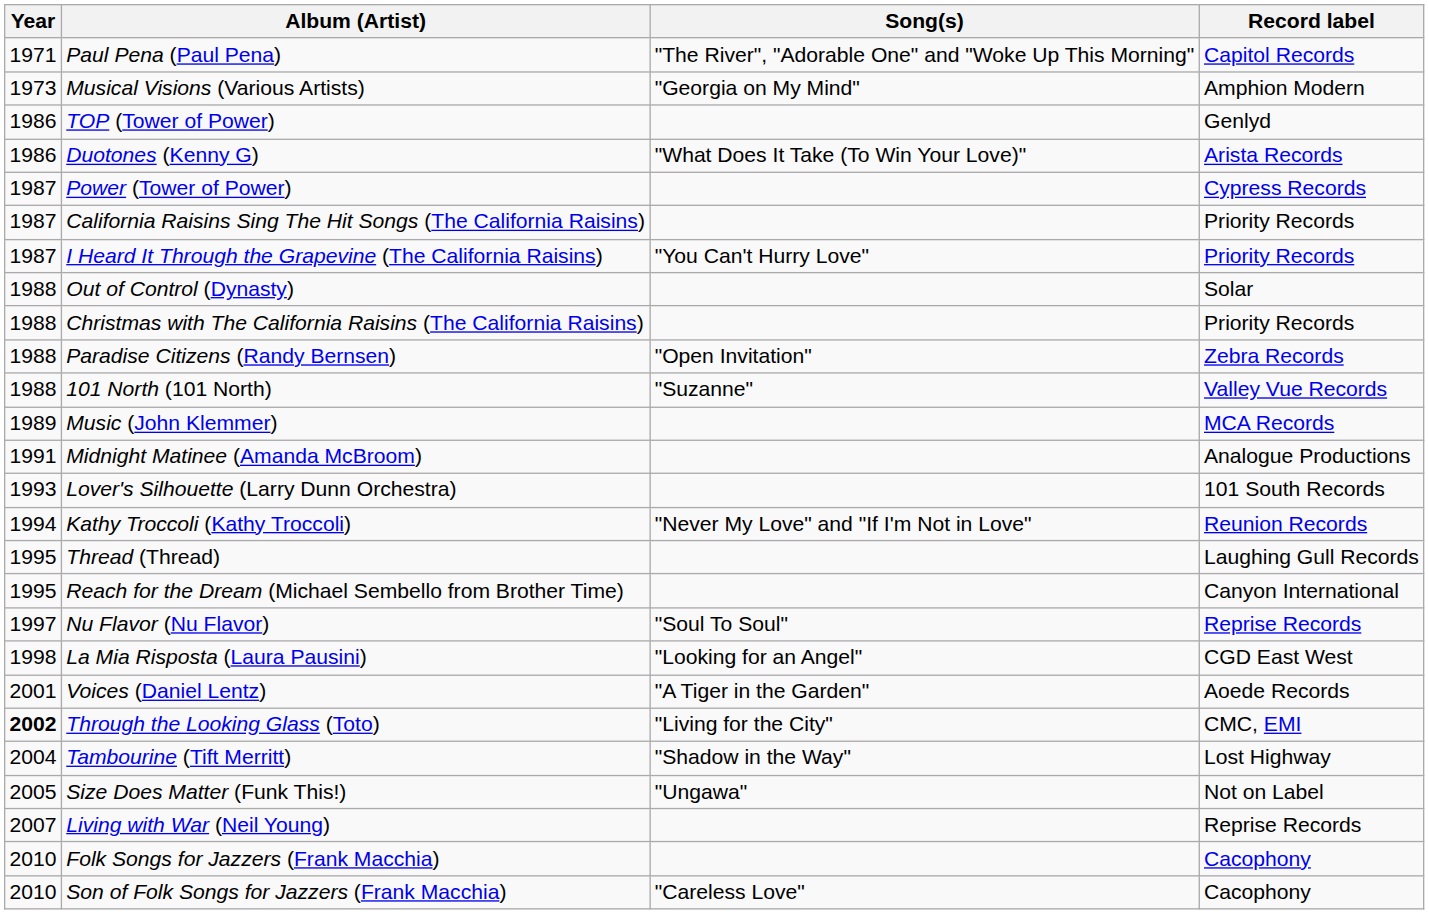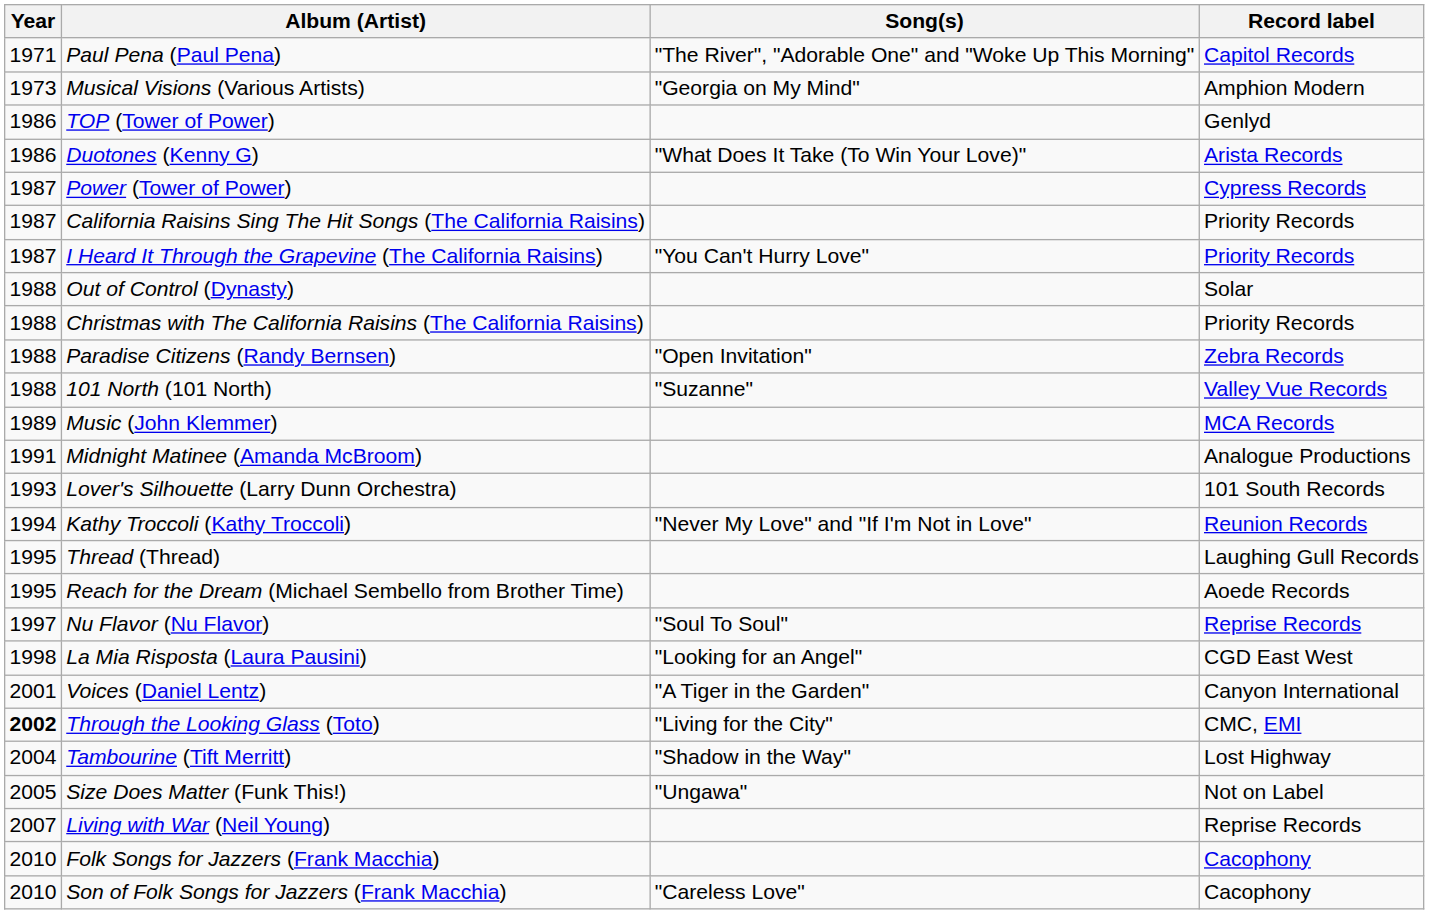 <table class="wikitable sortable">
 <tr>
 <th>Year</th>
 <th>Album (Artist)</th>
 <th>Song(s)</th>
 <th>Record label</th>
 </tr>
 <tr>
 <td>1971</td>
 <td><em>Paul Pena</em> (<a href='#'>Paul Pena</a>)</td>
 <td>"The River", "Adorable One" and "Woke Up This Morning"</td>
 <td><a href='#'>Capitol Records</a></td>
 </tr>
 <tr>
 <td>1973</td>
 <td><em>Musical Visions</em> (Various Artists)</td>
 <td>"Georgia on My Mind"</td>
 <td>Amphion Modern</td>
 </tr>
 <tr>
 <td>1986</td>
 <td><em><a href='#'>TOP</a></em> (<a href='#'>Tower of Power</a>)</td>
 <td></td>
 <td>Genlyd</td>
 </tr>
 <tr>
 <td>1986</td>
 <td><em><a href='#'>Duotones</a></em> (<a href='#'>Kenny G</a>)</td>
 <td>"What Does It Take (To Win Your Love)"</td>
 <td><a href='#'>Arista Records</a></td>
 </tr>
 <tr>
 <td>1987</td>
 <td><em><a href='#'>Power</a></em> (<a href='#'>Tower of Power</a>)</td>
 <td></td>
 <td><a href='#'>Cypress Records</a></td>
 </tr>
 <tr>
 <td>1987</td>
 <td><em>California Raisins Sing The Hit Songs</em> (<a href='#'>The California Raisins</a>)</td>
 <td></td>
 <td>Priority Records</td>
 </tr>
 <tr>
 <td>1987</td>
 <td><em><a href='#'>I Heard It Through the Grapevine</a></em> (<a href='#'>The California Raisins</a>)</td>
 <td>"You Can't Hurry Love"</td>
 <td><a href='#'>Priority Records</a></td>
 </tr>
 <tr>
 <td>1988</td>
 <td><em>Out of Control</em> (<a href='#'>Dynasty</a>)</td>
 <td></td>
 <td>Solar</td>
 </tr>
 <tr>
 <td>1988</td>
 <td><em>Christmas with The California Raisins</em> (<a href='#'>The California Raisins</a>)</td>
 <td></td>
 <td>Priority Records</td>
 </tr>
 <tr>
 <td>1988</td>
 <td><em>Paradise Citizens</em> (<a href='#'>Randy Bernsen</a>)</td>
 <td>"Open Invitation"</td>
 <td><a href='#'>Zebra Records</a></td>
 </tr>
 <tr>
 <td>1988</td>
 <td><em>101 North</em> (101 North)</td>
 <td>"Suzanne"</td>
 <td><a href='#'>Valley Vue Records</a></td>
 </tr>
 <tr>
 <td>1989</td>
 <td><em>Music</em> (<a href='#'>John Klemmer</a>)</td>
 <td></td>
 <td><a href='#'>MCA Records</a></td>
 </tr>
 <tr>
 <td>1991</td>
 <td><em>Midnight Matinee</em> (<a href='#'>Amanda McBroom</a>)</td>
 <td></td>
 <td>Analogue Productions</td>
 </tr>
 <tr>
 <td>1993</td>
 <td><em>Lover's Silhouette</em> (Larry Dunn Orchestra)</td>
 <td></td>
 <td>101 South Records</td>
 </tr>
 <tr>
 <td>1994</td>
 <td><em>Kathy Troccoli</em> (<a href='#'>Kathy Troccoli</a>)</td>
 <td>"Never My Love" and "If I'm Not in Love"</td>
 <td><a href='#'>Reunion Records</a></td>
 </tr>
 <tr>
 <td>1995</td>
 <td><em>Thread</em> (Thread)</td>
 <td></td>
 <td>Laughing Gull Records</td>
 </tr>
 <tr>
 <td>1995</td>
 <td><em>Reach for the Dream</em> (Michael Sembello from Brother Time)</td>
 <td></td>
-<td>Canyon International</td>
+<td>Aoede Records</td>
 </tr>
 <tr>
 <td>1997</td>
 <td><em>Nu Flavor</em> (<a href='#'>Nu Flavor</a>)</td>
 <td>"Soul To Soul"</td>
 <td><a href='#'>Reprise Records</a></td>
 </tr>
 <tr>
 <td>1998</td>
 <td><em>La Mia Risposta</em> (<a href='#'>Laura Pausini</a>)</td>
 <td>"Looking for an Angel"</td>
 <td>CGD East West</td>
 </tr>
 <tr>
 <td>2001</td>
 <td><em>Voices</em> (<a href='#'>Daniel Lentz</a>)</td>
 <td>"A Tiger in the Garden"</td>
-<td>Aoede Records</td>
+<td>Canyon International</td>
 </tr>
 <tr>
 <td><strong>2002</strong></td>
 <td><em><a href='#'>Through the Looking Glass</a></em> (<a href='#'>Toto</a>)</td>
 <td>"Living for the City"</td>
 <td>CMC, <a href='#'>EMI</a></td>
 </tr>
 <tr>
 <td>2004</td>
 <td><em><a href='#'>Tambourine</a></em> (<a href='#'>Tift Merritt</a>)</td>
 <td>"Shadow in the Way"</td>
 <td>Lost Highway</td>
 </tr>
 <tr>
 <td>2005</td>
 <td><em>Size Does Matter</em> (Funk This!)</td>
 <td>"Ungawa"</td>
 <td>Not on Label</td>
 </tr>
 <tr>
 <td>2007</td>
 <td><em><a href='#'>Living with War</a></em> (<a href='#'>Neil Young</a>)</td>
 <td></td>
 <td>Reprise Records</td>
 </tr>
 <tr>
 <td>2010</td>
 <td><em>Folk Songs for Jazzers</em> (<a href='#'>Frank Macchia</a>)</td>
 <td></td>
 <td><a href='#'>Cacophony</a></td>
 </tr>
 <tr>
 <td>2010</td>
 <td><em>Son of Folk Songs for Jazzers</em> (<a href='#'>Frank Macchia</a>)</td>
 <td>"Careless Love"</td>
 <td>Cacophony</td>
 </tr>
 </table>
